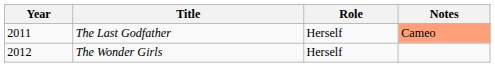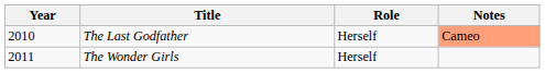 <table class="wikitable" style="width:40em">
 <tr>
 <th scope="col">Year</th>
 <th scope="col">Title</th>
 <th scope="col">Role</th>
 <th scope="col">Notes</th>
 </tr>
 <tr>
-<td>2011</td>
+<td>2010</td>
 <td><em>The Last Godfather</em></td>
 <td>Herself</td>
 <td style="background: lightsalmon;">Cameo</td>
 </tr>
 <tr>
-<td>2012</td>
+<td>2011</td>
 <td><em>The Wonder Girls</em></td>
 <td>Herself</td>
 <td></td>
 </tr>
 </table>
